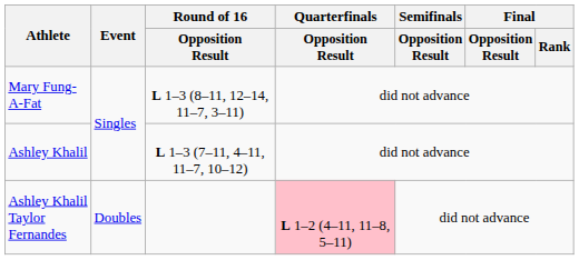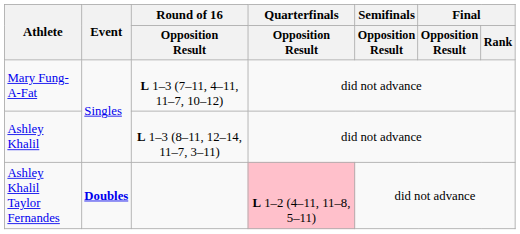 <table class="wikitable" style="font-size:95%">
 <tr>
 <th rowspan=2>Athlete</th>
 <th rowspan=2>Event</th>
 <th>Round of 16</th>
 <th>Quarterfinals</th>
 <th>Semifinals</th>
 <th colspan=2>Final</th>
 </tr>
 <tr style="font-size:95%">
 <th>Opposition<br>Result</th>
 <th>Opposition<br>Result</th>
 <th>Opposition<br>Result</th>
 <th>Opposition<br>Result</th>
 <th>Rank</th>
 </tr>
 <tr align=center>
 <td align=left><a href='#'>Mary Fung-A-Fat</a></td>
 <td align=left rowspan=2><a href='#'>Singles</a></td>
+<td><br><strong>L</strong> 1–3 (7–11, 4–11, 11–7, 10–12)</td>
+<td colspan=4>did not advance</td>
+</tr>
+<tr align=center>
+<td align=left><a href='#'>Ashley Khalil</a></td>
 <td><br><strong>L</strong> 1–3 (8–11, 12–14, 11–7, 3–11)</td>
 <td colspan=4>did not advance</td>
 </tr>
 <tr align=center>
-<td align=left><a href='#'>Ashley Khalil</a></td>
-<td><br><strong>L</strong> 1–3 (7–11, 4–11, 11–7, 10–12)</td>
-<td colspan=4>did not advance</td>
-</tr>
-<tr align=center>
 <td align=left><a href='#'>Ashley Khalil</a><br><a href='#'>Taylor Fernandes</a></td>
-<td align=left><a href='#'>Doubles</a></td>
+<td align=left><strong><a href='#'>Doubles</a></strong></td>
 <td></td>
 <td style="background: pink;"><br><br><strong>L</strong> 1–2 (4–11, 11–8, 5–11)</td>
 <td colspan=3>did not advance</td>
 </tr>
 </table>
